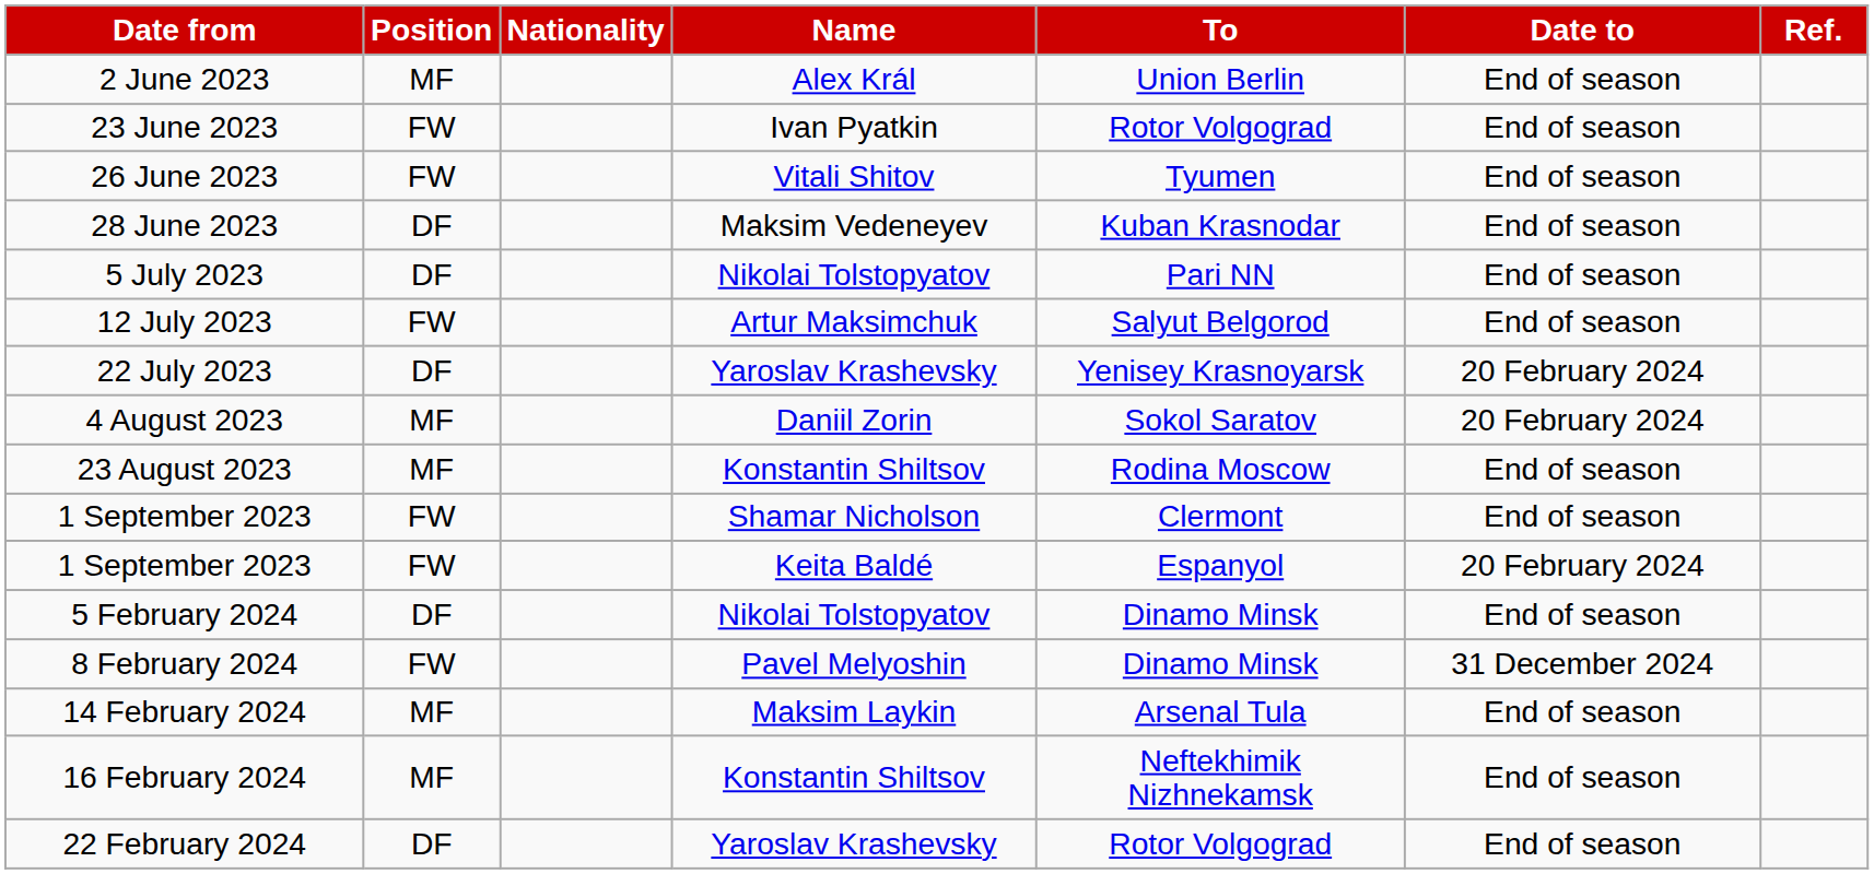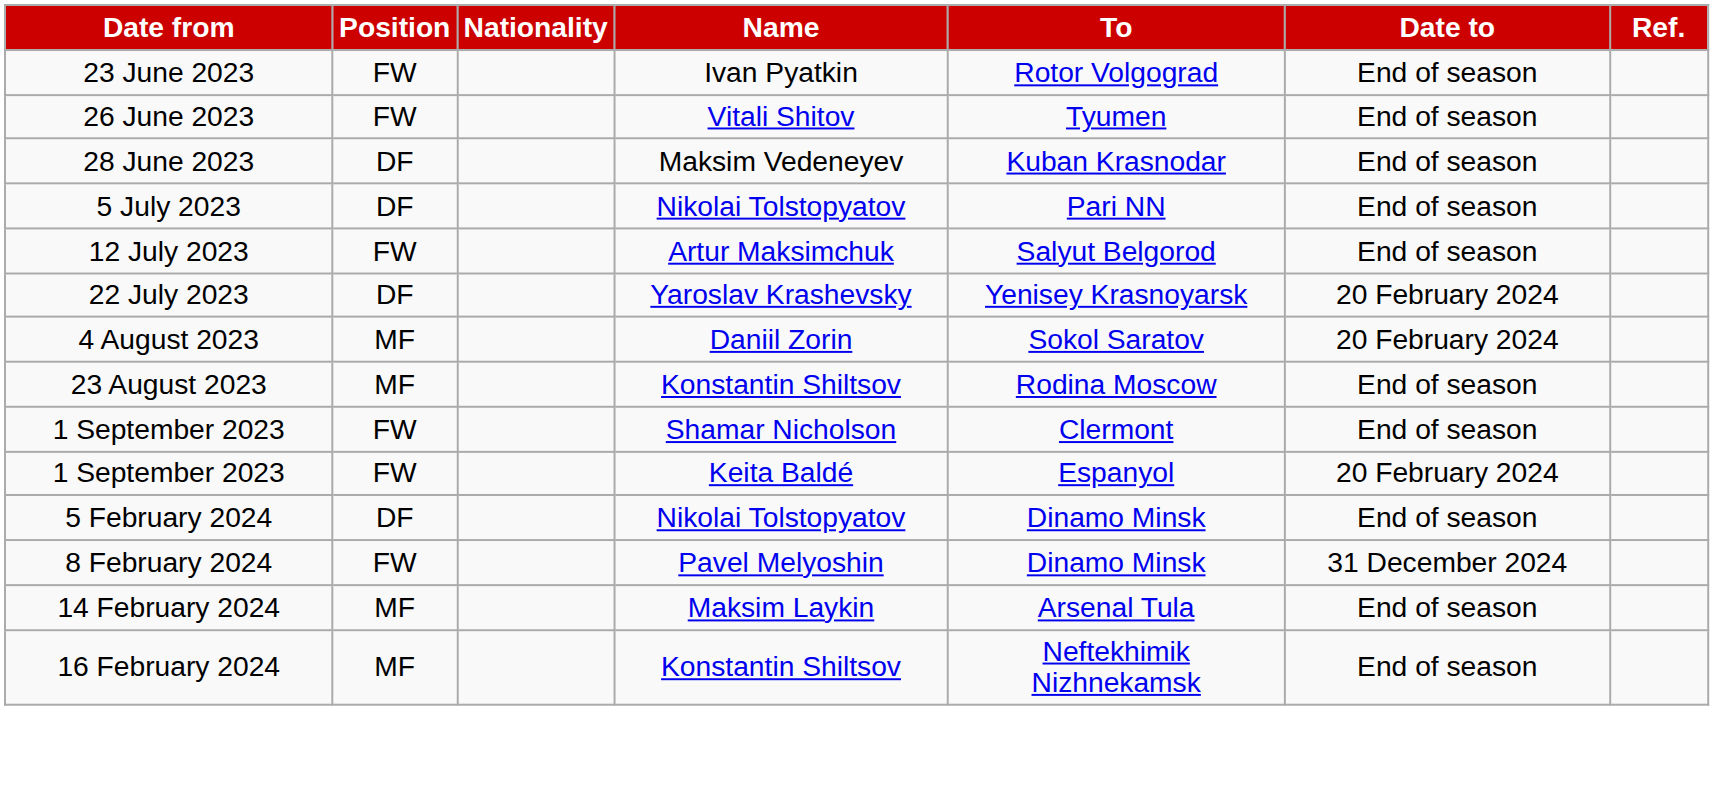 <table class="wikitable" style="text-align:center; font-size:90%; ">
 <tr>
 <th style="background:#CD0000; color:white; width:200px;">Date from</th>
 <th style="background:#CD0000; color:white; width:50px;">Position</th>
 <th style="background:#CD0000; color:white; width:50px;">Nationality</th>
 <th style="background:#CD0000; color:white; width:200px;">Name</th>
 <th style="background:#CD0000; color:white; width:200px;">To</th>
 <th style="background:#CD0000; color:white; width:200px;">Date to</th>
 <th style="background:#CD0000; color:white; width:50px;">Ref.</th>
-</tr>
-<tr>
-<td>2 June 2023</td>
-<td>MF</td>
-<td></td>
-<td><a href='#'>Alex Král</a></td>
-<td><a href='#'>Union Berlin</a></td>
-<td>End of season</td>
-<td></td>
 </tr>
 <tr>
 <td>23 June 2023</td>
 <td>FW</td>
 <td></td>
 <td>Ivan Pyatkin</td>
 <td><a href='#'>Rotor Volgograd</a></td>
 <td>End of season</td>
 <td></td>
 </tr>
 <tr>
 <td>26 June 2023</td>
 <td>FW</td>
 <td></td>
 <td><a href='#'>Vitali Shitov</a></td>
 <td><a href='#'>Tyumen</a></td>
 <td>End of season</td>
 <td></td>
 </tr>
 <tr>
 <td>28 June 2023</td>
 <td>DF</td>
 <td></td>
 <td>Maksim Vedeneyev</td>
 <td><a href='#'>Kuban Krasnodar</a></td>
 <td>End of season</td>
 <td></td>
 </tr>
 <tr>
 <td>5 July 2023</td>
 <td>DF</td>
 <td></td>
 <td><a href='#'>Nikolai Tolstopyatov</a></td>
 <td><a href='#'>Pari NN</a></td>
 <td>End of season</td>
 <td></td>
 </tr>
 <tr>
 <td>12 July 2023</td>
 <td>FW</td>
 <td></td>
 <td><a href='#'>Artur Maksimchuk</a></td>
 <td><a href='#'>Salyut Belgorod</a></td>
 <td>End of season</td>
 <td></td>
 </tr>
 <tr>
 <td>22 July 2023</td>
 <td>DF</td>
 <td></td>
 <td><a href='#'>Yaroslav Krashevsky</a></td>
 <td><a href='#'>Yenisey Krasnoyarsk</a></td>
 <td>20 February 2024</td>
 <td></td>
 </tr>
 <tr>
 <td>4 August 2023</td>
 <td>MF</td>
 <td></td>
 <td><a href='#'>Daniil Zorin</a></td>
 <td><a href='#'>Sokol Saratov</a></td>
 <td>20 February 2024</td>
 <td></td>
 </tr>
 <tr>
 <td>23 August 2023</td>
 <td>MF</td>
 <td></td>
 <td><a href='#'>Konstantin Shiltsov</a></td>
 <td><a href='#'>Rodina Moscow</a></td>
 <td>End of season</td>
 <td></td>
 </tr>
 <tr>
 <td>1 September 2023</td>
 <td>FW</td>
 <td></td>
 <td><a href='#'>Shamar Nicholson</a></td>
 <td><a href='#'>Clermont</a></td>
 <td>End of season</td>
 <td></td>
 </tr>
 <tr>
 <td>1 September 2023</td>
 <td>FW</td>
 <td></td>
 <td><a href='#'>Keita Baldé</a></td>
 <td><a href='#'>Espanyol</a></td>
 <td>20 February 2024</td>
 <td></td>
 </tr>
 <tr>
 <td>5 February 2024</td>
 <td>DF</td>
 <td></td>
 <td><a href='#'>Nikolai Tolstopyatov</a></td>
 <td><a href='#'>Dinamo Minsk</a></td>
 <td>End of season</td>
 <td></td>
 </tr>
 <tr>
 <td>8 February 2024</td>
 <td>FW</td>
 <td></td>
 <td><a href='#'>Pavel Melyoshin</a></td>
 <td><a href='#'>Dinamo Minsk</a></td>
 <td>31 December 2024</td>
 <td></td>
 </tr>
 <tr>
 <td>14 February 2024</td>
 <td>MF</td>
 <td></td>
 <td><a href='#'>Maksim Laykin</a></td>
 <td><a href='#'>Arsenal Tula</a></td>
 <td>End of season</td>
 <td></td>
 </tr>
 <tr>
 <td>16 February 2024</td>
 <td>MF</td>
 <td></td>
 <td><a href='#'>Konstantin Shiltsov</a></td>
 <td><a href='#'>Neftekhimik Nizhnekamsk</a></td>
 <td>End of season</td>
 <td></td>
 </tr>
-<tr>
-<td>22 February 2024</td>
-<td>DF</td>
-<td></td>
-<td><a href='#'>Yaroslav Krashevsky</a></td>
-<td><a href='#'>Rotor Volgograd</a></td>
-<td>End of season</td>
-<td></td>
-</tr>
 </table>
